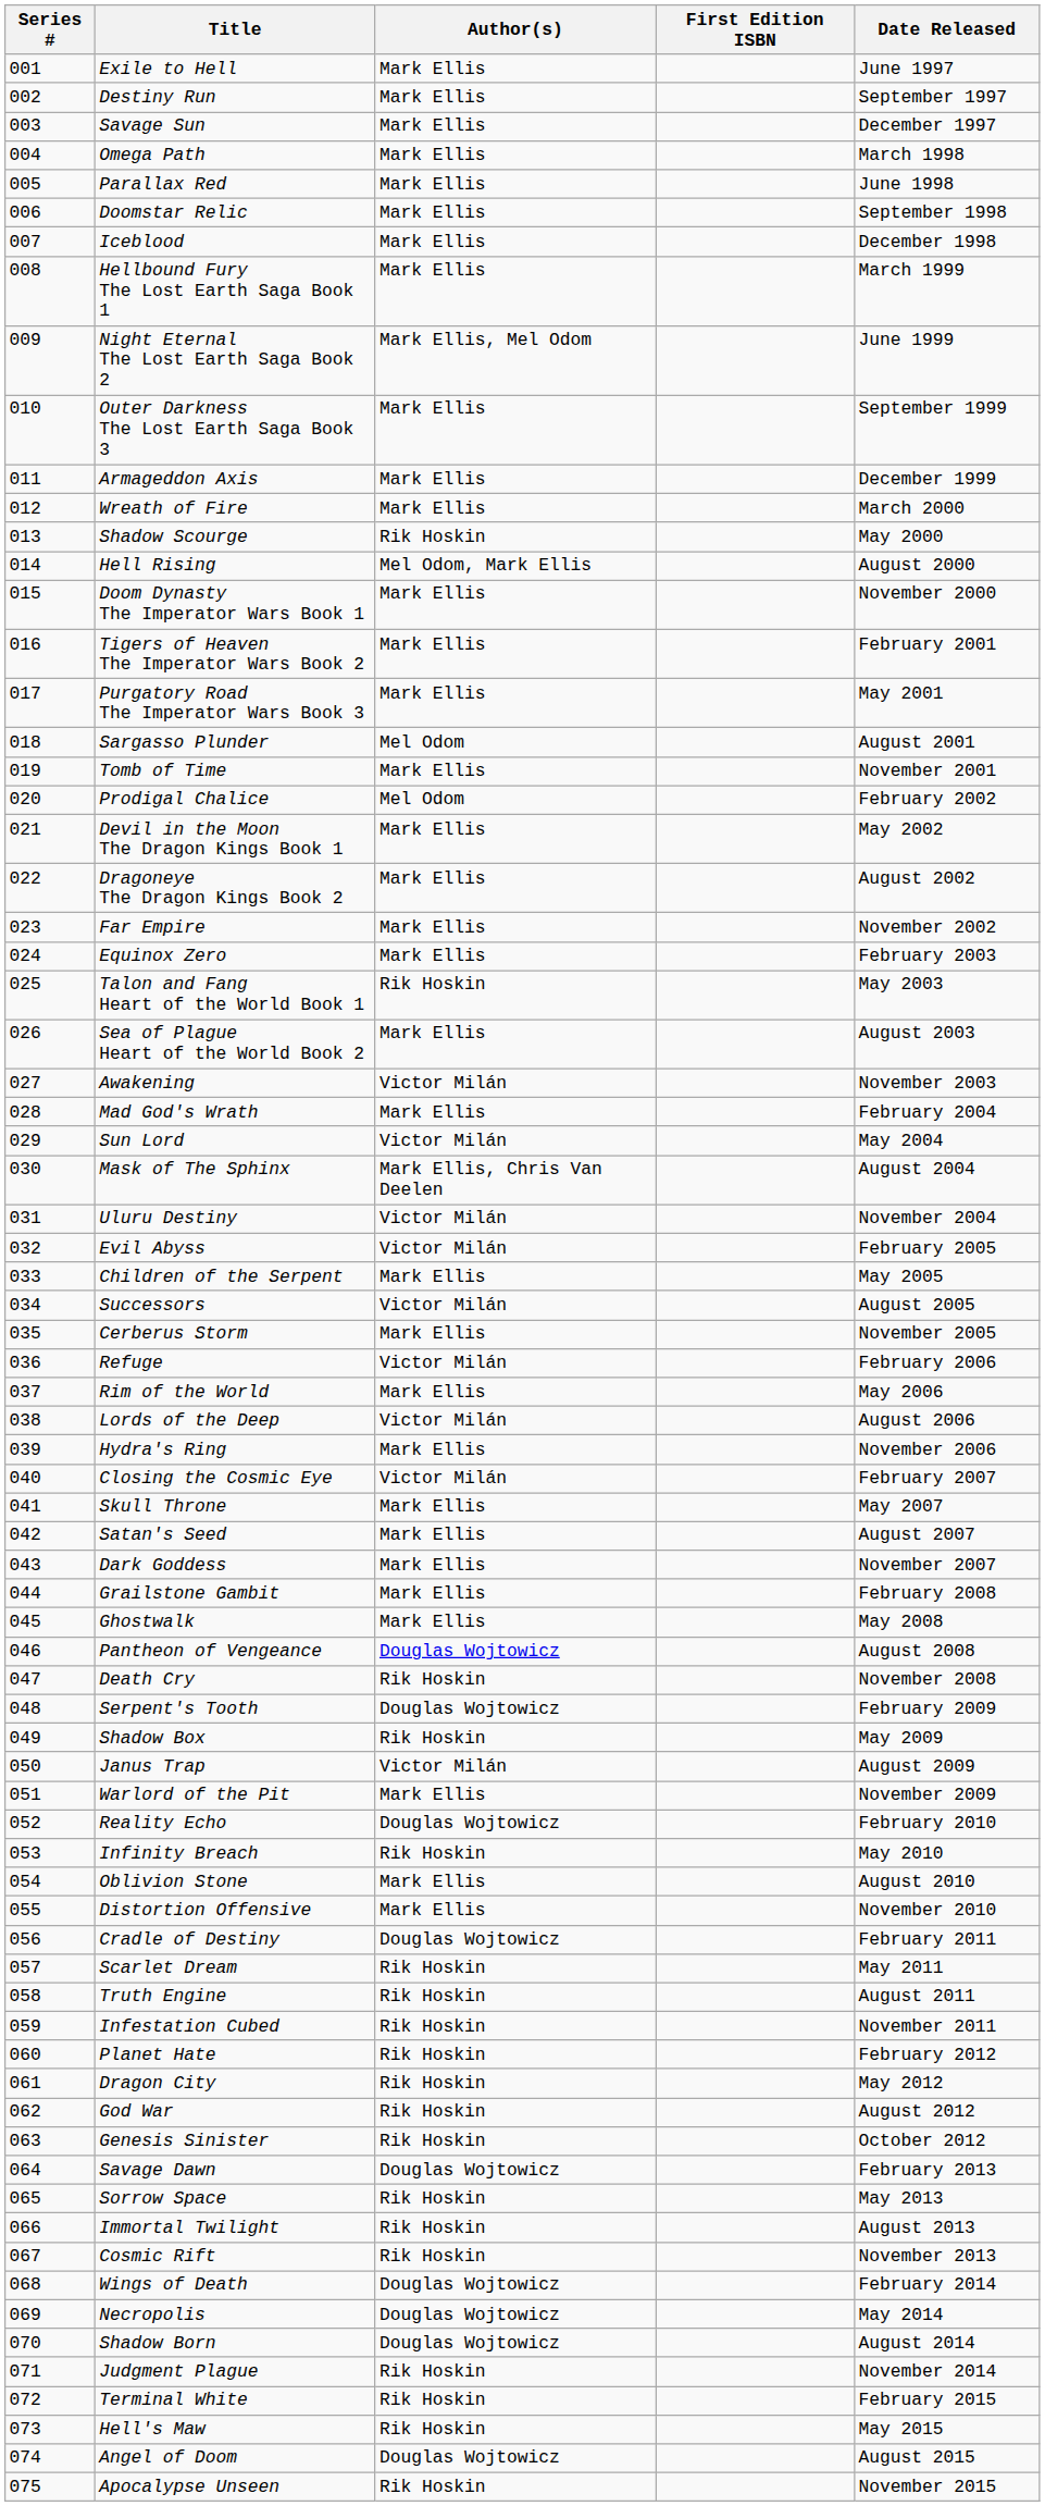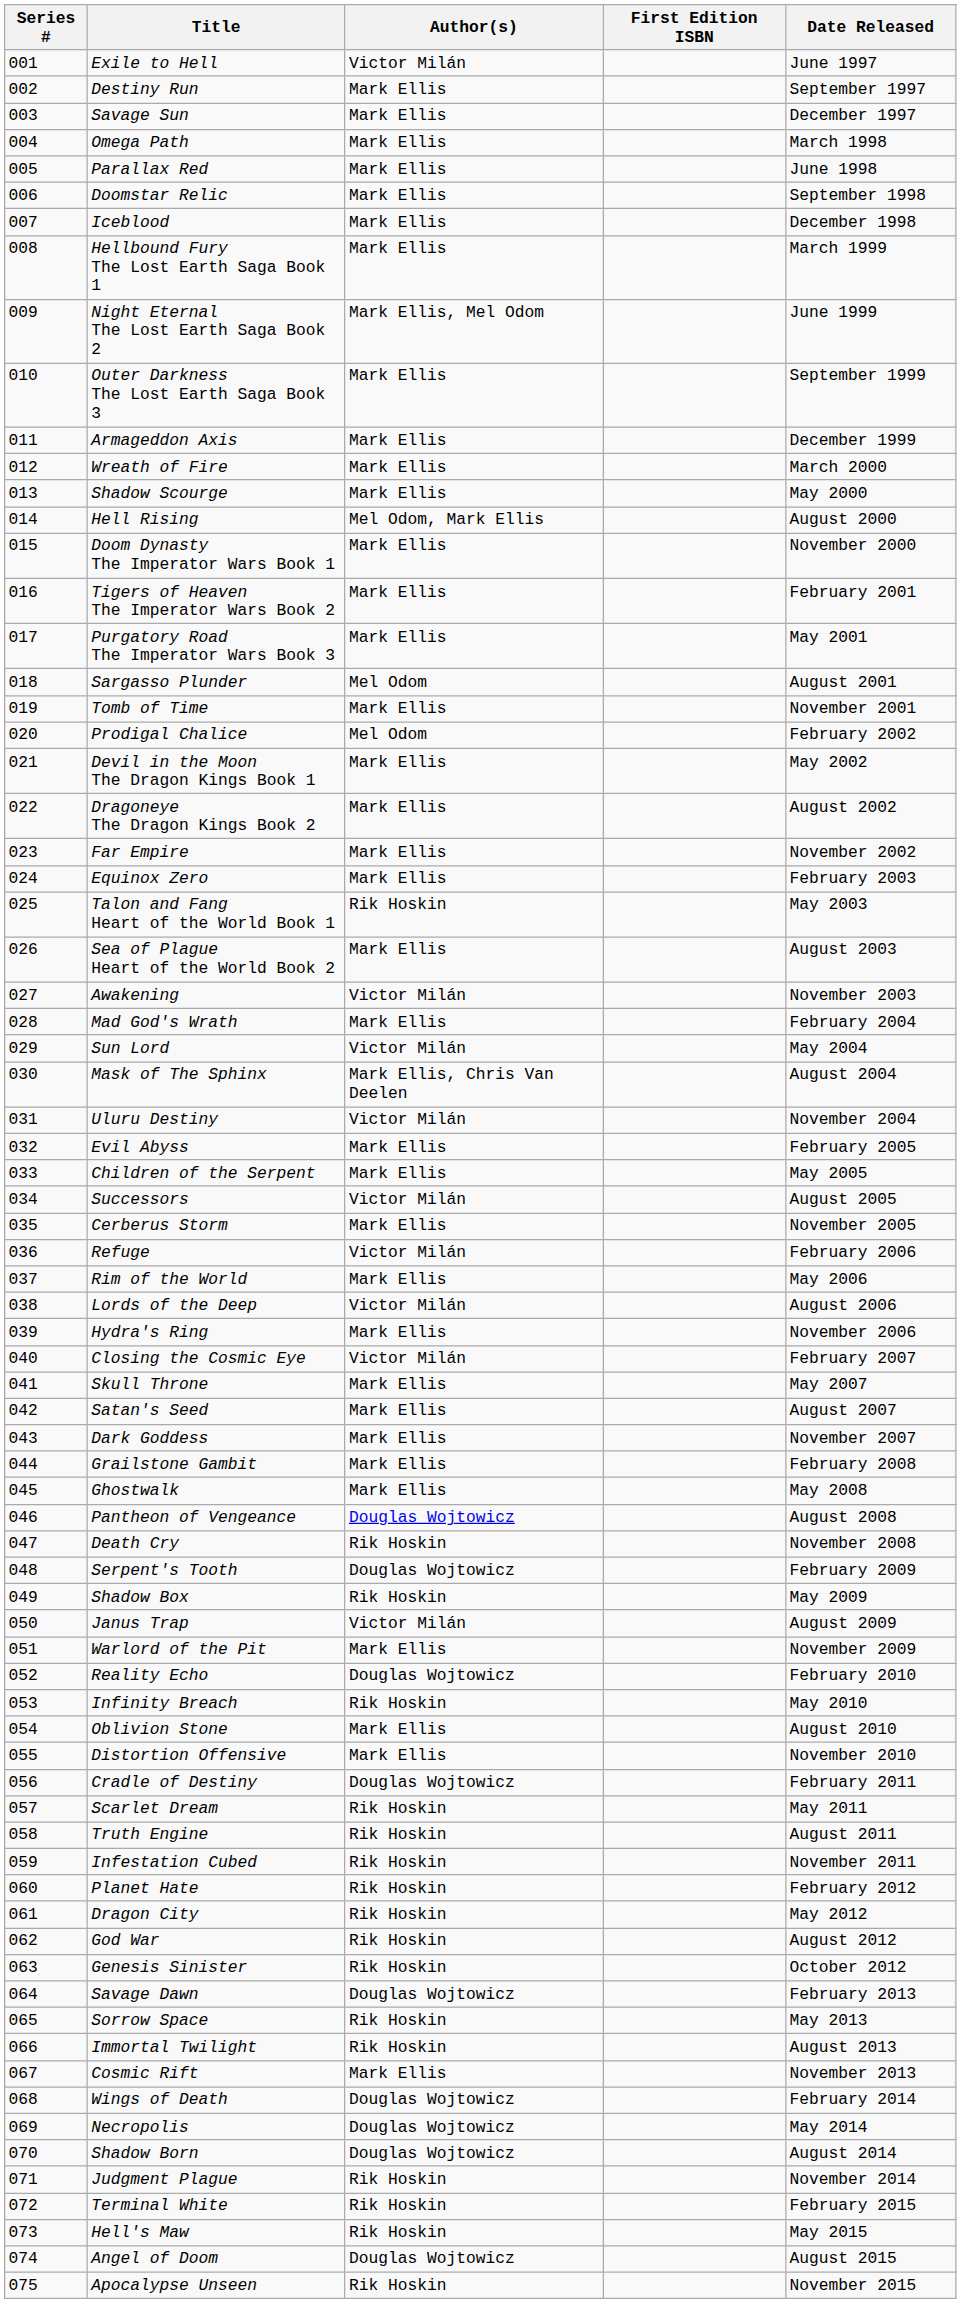 <table class="wikitable" style="border: 1px solid darkgray;">
 <tr>
 <th width="60">Series #</th>
 <th width="200">Title</th>
 <th width="200">Author(s)</th>
 <th width="140">First Edition ISBN</th>
 <th width="130">Date Released</th>
 </tr>
 <tr valign="top">
 <td>001</td>
 <td><em>Exile to Hell</em></td>
-<td>Mark Ellis</td>
+<td>Victor Milán</td>
 <td></td>
 <td>June 1997</td>
 </tr>
 <tr valign="top">
 <td>002</td>
 <td><em>Destiny Run</em></td>
 <td>Mark Ellis</td>
 <td></td>
 <td>September 1997</td>
 </tr>
 <tr valign="top">
 <td>003</td>
 <td><em>Savage Sun</em></td>
 <td>Mark Ellis</td>
 <td></td>
 <td>December 1997</td>
 </tr>
 <tr valign="top">
 <td>004</td>
 <td><em>Omega Path</em></td>
 <td>Mark Ellis</td>
 <td></td>
 <td>March 1998</td>
 </tr>
 <tr valign="top">
 <td>005</td>
 <td><em>Parallax Red</em></td>
 <td>Mark Ellis</td>
 <td></td>
 <td>June 1998</td>
 </tr>
 <tr valign="top">
 <td>006</td>
 <td><em>Doomstar Relic</em></td>
 <td>Mark Ellis</td>
 <td></td>
 <td>September 1998</td>
 </tr>
 <tr valign="top">
 <td>007</td>
 <td><em>Iceblood</em></td>
 <td>Mark Ellis</td>
 <td></td>
 <td>December 1998</td>
 </tr>
 <tr valign="top">
 <td>008</td>
 <td><em>Hellbound Fury</em><br>The Lost Earth Saga Book 1</td>
 <td>Mark Ellis</td>
 <td></td>
 <td>March 1999</td>
 </tr>
 <tr valign="top">
 <td>009</td>
 <td><em>Night Eternal</em><br>The Lost Earth Saga Book 2</td>
 <td>Mark Ellis, Mel Odom</td>
 <td></td>
 <td>June 1999</td>
 </tr>
 <tr valign="top">
 <td>010</td>
 <td><em>Outer Darkness</em><br>The Lost Earth Saga Book 3</td>
 <td>Mark Ellis</td>
 <td></td>
 <td>September 1999</td>
 </tr>
 <tr valign="top">
 <td>011</td>
 <td><em>Armageddon Axis</em></td>
 <td>Mark Ellis</td>
 <td></td>
 <td>December 1999</td>
 </tr>
 <tr valign="top">
 <td>012</td>
 <td><em>Wreath of Fire</em></td>
 <td>Mark Ellis</td>
 <td></td>
 <td>March 2000</td>
 </tr>
 <tr valign="top">
 <td>013</td>
 <td><em>Shadow Scourge</em></td>
-<td>Rik Hoskin</td>
+<td>Mark Ellis</td>
 <td></td>
 <td>May 2000</td>
 </tr>
 <tr valign="top">
 <td>014</td>
 <td><em>Hell Rising</em></td>
 <td>Mel Odom, Mark Ellis</td>
 <td></td>
 <td>August 2000</td>
 </tr>
 <tr valign="top">
 <td>015</td>
 <td><em>Doom Dynasty</em><br>The Imperator Wars Book 1</td>
 <td>Mark Ellis</td>
 <td></td>
 <td>November 2000</td>
 </tr>
 <tr valign="top">
 <td>016</td>
 <td><em>Tigers of Heaven</em><br>The Imperator Wars Book 2</td>
 <td>Mark Ellis</td>
 <td></td>
 <td>February 2001</td>
 </tr>
 <tr valign="top">
 <td>017</td>
 <td><em>Purgatory Road</em><br>The Imperator Wars Book 3</td>
 <td>Mark Ellis</td>
 <td></td>
 <td>May 2001</td>
 </tr>
 <tr valign="top">
 <td>018</td>
 <td><em>Sargasso Plunder</em></td>
 <td>Mel Odom</td>
 <td></td>
 <td>August 2001</td>
 </tr>
 <tr valign="top">
 <td>019</td>
 <td><em>Tomb of Time</em></td>
 <td>Mark Ellis</td>
 <td></td>
 <td>November 2001</td>
 </tr>
 <tr valign="top">
 <td>020</td>
 <td><em>Prodigal Chalice</em></td>
 <td>Mel Odom</td>
 <td></td>
 <td>February 2002</td>
 </tr>
 <tr valign="top">
 <td>021</td>
 <td><em>Devil in the Moon</em><br>The Dragon Kings Book 1</td>
 <td>Mark Ellis</td>
 <td></td>
 <td>May 2002</td>
 </tr>
 <tr valign="top">
 <td>022</td>
 <td><em>Dragoneye</em><br>The Dragon Kings Book 2</td>
 <td>Mark Ellis</td>
 <td></td>
 <td>August 2002</td>
 </tr>
 <tr valign="top">
 <td>023</td>
 <td><em>Far Empire</em></td>
 <td>Mark Ellis</td>
 <td></td>
 <td>November 2002</td>
 </tr>
 <tr valign="top">
 <td>024</td>
 <td><em>Equinox Zero</em></td>
 <td>Mark Ellis</td>
 <td></td>
 <td>February 2003</td>
 </tr>
 <tr valign="top">
 <td>025</td>
 <td><em>Talon and Fang</em><br>Heart of the World Book 1</td>
 <td>Rik Hoskin</td>
 <td></td>
 <td>May 2003</td>
 </tr>
 <tr valign="top">
 <td>026</td>
 <td><em>Sea of Plague</em><br>Heart of the World Book 2</td>
 <td>Mark Ellis</td>
 <td></td>
 <td>August 2003</td>
 </tr>
 <tr valign="top">
 <td>027</td>
 <td><em>Awakening</em></td>
 <td>Victor Milán</td>
 <td></td>
 <td>November 2003</td>
 </tr>
 <tr valign="top">
 <td>028</td>
 <td><em>Mad God's Wrath</em></td>
 <td>Mark Ellis</td>
 <td></td>
 <td>February 2004</td>
 </tr>
 <tr valign="top">
 <td>029</td>
 <td><em>Sun Lord</em></td>
 <td>Victor Milán</td>
 <td></td>
 <td>May 2004</td>
 </tr>
 <tr valign="top">
 <td>030</td>
 <td><em>Mask of The Sphinx</em></td>
 <td>Mark Ellis, Chris Van Deelen</td>
 <td></td>
 <td>August 2004</td>
 </tr>
 <tr valign="top">
 <td>031</td>
 <td><em>Uluru Destiny</em></td>
 <td>Victor Milán</td>
 <td></td>
 <td>November 2004</td>
 </tr>
 <tr valign="top">
 <td>032</td>
 <td><em>Evil Abyss</em></td>
-<td>Victor Milán</td>
+<td>Mark Ellis</td>
 <td></td>
 <td>February 2005</td>
 </tr>
 <tr valign="top">
 <td>033</td>
 <td><em>Children of the Serpent</em></td>
 <td>Mark Ellis</td>
 <td></td>
 <td>May 2005</td>
 </tr>
 <tr valign="top">
 <td>034</td>
 <td><em>Successors</em></td>
 <td>Victor Milán</td>
 <td></td>
 <td>August 2005</td>
 </tr>
 <tr valign="top">
 <td>035</td>
 <td><em>Cerberus Storm</em></td>
 <td>Mark Ellis</td>
 <td></td>
 <td>November 2005</td>
 </tr>
 <tr valign="top">
 <td>036</td>
 <td><em>Refuge</em></td>
 <td>Victor Milán</td>
 <td></td>
 <td>February 2006</td>
 </tr>
 <tr valign="top">
 <td>037</td>
 <td><em>Rim of the World</em></td>
 <td>Mark Ellis</td>
 <td></td>
 <td>May 2006</td>
 </tr>
 <tr valign="top">
 <td>038</td>
 <td><em>Lords of the Deep</em></td>
 <td>Victor Milán</td>
 <td></td>
 <td>August 2006</td>
 </tr>
 <tr valign="top">
 <td>039</td>
 <td><em>Hydra's Ring</em></td>
 <td>Mark Ellis</td>
 <td></td>
 <td>November 2006</td>
 </tr>
 <tr valign="top">
 <td>040</td>
 <td><em>Closing the Cosmic Eye</em></td>
 <td>Victor Milán</td>
 <td></td>
 <td>February 2007</td>
 </tr>
 <tr valign="top">
 <td>041</td>
 <td><em>Skull Throne</em></td>
 <td>Mark Ellis</td>
 <td></td>
 <td>May 2007</td>
 </tr>
 <tr valign="top">
 <td>042</td>
 <td><em>Satan's Seed</em></td>
 <td>Mark Ellis</td>
 <td></td>
 <td>August 2007</td>
 </tr>
 <tr valign="top">
 <td>043</td>
 <td><em>Dark Goddess</em></td>
 <td>Mark Ellis</td>
 <td></td>
 <td>November 2007</td>
 </tr>
 <tr valign="top">
 <td>044</td>
 <td><em>Grailstone Gambit</em></td>
 <td>Mark Ellis</td>
 <td></td>
 <td>February 2008</td>
 </tr>
 <tr valign="top">
 <td>045</td>
 <td><em>Ghostwalk</em></td>
 <td>Mark Ellis</td>
 <td></td>
 <td>May 2008</td>
 </tr>
 <tr valign="top">
 <td>046</td>
 <td><em>Pantheon of Vengeance</em></td>
 <td><a href='#'>Douglas Wojtowicz</a></td>
 <td></td>
 <td>August 2008</td>
 </tr>
 <tr valign="top">
 <td>047</td>
 <td><em>Death Cry</em></td>
 <td>Rik Hoskin</td>
 <td></td>
 <td>November 2008</td>
 </tr>
 <tr valign="top">
 <td>048</td>
 <td><em>Serpent's Tooth</em></td>
 <td>Douglas Wojtowicz</td>
 <td></td>
 <td>February 2009</td>
 </tr>
 <tr valign="top">
 <td>049</td>
 <td><em>Shadow Box</em></td>
 <td>Rik Hoskin</td>
 <td></td>
 <td>May 2009</td>
 </tr>
 <tr valign="top">
 <td>050</td>
 <td><em>Janus Trap</em></td>
 <td>Victor Milán</td>
 <td></td>
 <td>August 2009</td>
 </tr>
 <tr valign="top">
 <td>051</td>
 <td><em>Warlord of the Pit</em></td>
 <td>Mark Ellis</td>
 <td></td>
 <td>November 2009</td>
 </tr>
 <tr valign="top">
 <td>052</td>
 <td><em>Reality Echo</em></td>
 <td>Douglas Wojtowicz</td>
 <td></td>
 <td>February 2010</td>
 </tr>
 <tr valign="top">
 <td>053</td>
 <td><em>Infinity Breach</em></td>
 <td>Rik Hoskin</td>
 <td></td>
 <td>May 2010</td>
 </tr>
 <tr valign="top">
 <td>054</td>
 <td><em>Oblivion Stone</em></td>
 <td>Mark Ellis</td>
 <td></td>
 <td>August 2010</td>
 </tr>
 <tr valign="top">
 <td>055</td>
 <td><em>Distortion Offensive</em></td>
 <td>Mark Ellis</td>
 <td></td>
 <td>November 2010</td>
 </tr>
 <tr valign="top">
 <td>056</td>
 <td><em>Cradle of Destiny</em></td>
 <td>Douglas Wojtowicz</td>
 <td></td>
 <td>February 2011</td>
 </tr>
 <tr valign="top">
 <td>057</td>
 <td><em>Scarlet Dream</em></td>
 <td>Rik Hoskin</td>
 <td></td>
 <td>May 2011</td>
 </tr>
 <tr valign="top">
 <td>058</td>
 <td><em>Truth Engine</em></td>
 <td>Rik Hoskin</td>
 <td></td>
 <td>August 2011</td>
 </tr>
 <tr valign="top">
 <td>059</td>
 <td><em>Infestation Cubed</em></td>
 <td>Rik Hoskin</td>
 <td></td>
 <td>November 2011</td>
 </tr>
 <tr valign="top">
 <td>060</td>
 <td><em>Planet Hate</em></td>
 <td>Rik Hoskin</td>
 <td></td>
 <td>February 2012</td>
 </tr>
 <tr valign="top">
 <td>061</td>
 <td><em>Dragon City</em></td>
 <td>Rik Hoskin</td>
 <td></td>
 <td>May 2012</td>
 </tr>
 <tr valign="top">
 <td>062</td>
 <td><em>God War</em></td>
 <td>Rik Hoskin</td>
 <td></td>
 <td>August 2012</td>
 </tr>
 <tr valign="top">
 <td>063</td>
 <td><em>Genesis Sinister</em></td>
 <td>Rik Hoskin</td>
 <td></td>
 <td>October 2012</td>
 </tr>
 <tr valign="top">
 <td>064</td>
 <td><em>Savage Dawn</em></td>
 <td>Douglas Wojtowicz</td>
 <td></td>
 <td>February 2013</td>
 </tr>
 <tr valign="top">
 <td>065</td>
 <td><em>Sorrow Space</em></td>
 <td>Rik Hoskin</td>
 <td></td>
 <td>May 2013</td>
 </tr>
 <tr valign="top">
 <td>066</td>
 <td><em>Immortal Twilight</em></td>
 <td>Rik Hoskin</td>
 <td></td>
 <td>August 2013</td>
 </tr>
 <tr valign="top">
 <td>067</td>
 <td><em>Cosmic Rift</em></td>
-<td>Rik Hoskin</td>
+<td>Mark Ellis</td>
 <td></td>
 <td>November 2013</td>
 </tr>
 <tr valign="top">
 <td>068</td>
 <td><em>Wings of Death</em></td>
 <td>Douglas Wojtowicz</td>
 <td></td>
 <td>February 2014</td>
 </tr>
 <tr valign="top">
 <td>069</td>
 <td><em>Necropolis</em></td>
 <td>Douglas Wojtowicz</td>
 <td></td>
 <td>May 2014</td>
 </tr>
 <tr valign="top">
 <td>070</td>
 <td><em>Shadow Born</em></td>
 <td>Douglas Wojtowicz</td>
 <td></td>
 <td>August 2014</td>
 </tr>
 <tr valign="top">
 <td>071</td>
 <td><em>Judgment Plague</em></td>
 <td>Rik Hoskin</td>
 <td></td>
 <td>November 2014</td>
 </tr>
 <tr valign="top">
 <td>072</td>
 <td><em>Terminal White</em></td>
 <td>Rik Hoskin</td>
 <td></td>
 <td>February 2015</td>
 </tr>
 <tr valign="top">
 <td>073</td>
 <td><em>Hell's Maw</em></td>
 <td>Rik Hoskin</td>
 <td></td>
 <td>May 2015</td>
 </tr>
 <tr valign="top">
 <td>074</td>
 <td><em>Angel of Doom</em></td>
 <td>Douglas Wojtowicz</td>
 <td></td>
 <td>August 2015</td>
 </tr>
 <tr valign="top">
 <td>075</td>
 <td><em>Apocalypse Unseen</em></td>
 <td>Rik Hoskin</td>
 <td></td>
 <td>November 2015</td>
 </tr>
 </table>
